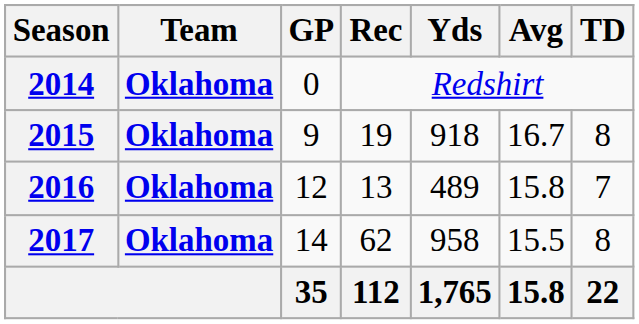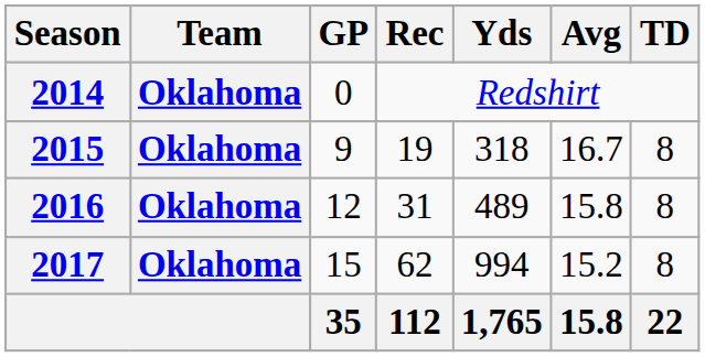 <table class="wikitable" style="text-align: center;">
 <tr>
 <th>Season</th>
 <th>Team</th>
 <th>GP</th>
 <th>Rec</th>
 <th>Yds</th>
 <th>Avg</th>
 <th>TD</th>
 </tr>
 <tr>
 <th><a href='#'>2014</a></th>
 <th><a href='#'>Oklahoma</a></th>
 <td>0</td>
 <td colspan="4"> <em><a href='#'>Redshirt</a></em></td>
 </tr>
 <tr>
 <th><a href='#'>2015</a></th>
 <th><a href='#'>Oklahoma</a></th>
 <td>9</td>
 <td>19</td>
-<td>918</td>
+<td>318</td>
 <td>16.7</td>
 <td>8</td>
 </tr>
 <tr>
 <th><a href='#'>2016</a></th>
 <th><a href='#'>Oklahoma</a></th>
 <td>12</td>
-<td>13</td>
+<td>31</td>
 <td>489</td>
 <td>15.8</td>
-<td>7</td>
+<td>8</td>
 </tr>
 <tr>
 <th><a href='#'>2017</a></th>
 <th><a href='#'>Oklahoma</a></th>
-<td>14</td>
+<td>15</td>
 <td>62</td>
-<td>958</td>
-<td>15.5</td>
+<td>994</td>
+<td>15.2</td>
 <td>8</td>
 </tr>
 <tr>
 <th colspan="2"></th>
 <th>35</th>
 <th>112</th>
 <th>1,765</th>
 <th>15.8</th>
 <th>22</th>
 </tr>
 </table>
